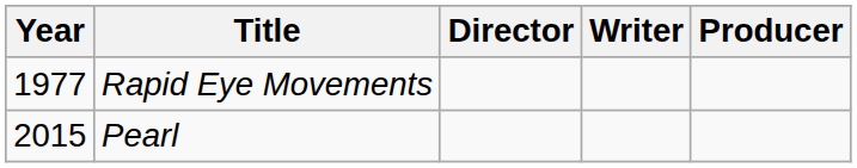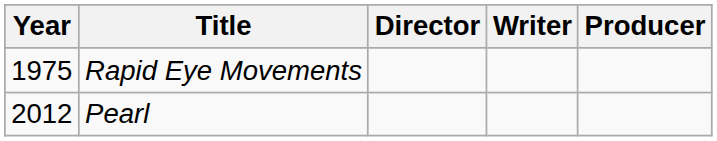 <table class="wikitable">
 <tr>
 <th>Year</th>
 <th>Title</th>
 <th>Director</th>
 <th>Writer</th>
 <th>Producer</th>
 </tr>
 <tr>
-<td>1977</td>
+<td>1975</td>
 <td><em>Rapid Eye Movements</em></td>
 <td></td>
 <td></td>
 <td></td>
 </tr>
 <tr>
-<td>2015</td>
+<td>2012</td>
 <td><em>Pearl</em></td>
 <td></td>
 <td></td>
 <td></td>
 </tr>
 </table>
